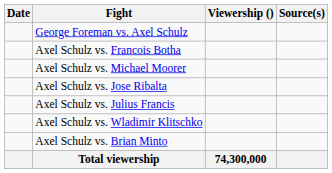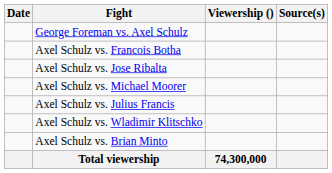 <table class="wikitable sortable">
 <tr>
 <th>Date</th>
 <th>Fight</th>
 <th>Viewership ()</th>
 <th>Source(s)</th>
 </tr>
 <tr>
 <td></td>
 <td><a href='#'>George Foreman vs. Axel Schulz</a></td>
 <td></td>
 <td></td>
 </tr>
 <tr>
 <td></td>
 <td>Axel Schulz vs. <a href='#'>Francois Botha</a></td>
 <td></td>
 <td></td>
 </tr>
 <tr>
 <td></td>
-<td>Axel Schulz vs. <a href='#'>Michael Moorer</a></td>
+<td>Axel Schulz vs. <a href='#'>Jose Ribalta</a></td>
 <td></td>
 <td></td>
 </tr>
 <tr>
 <td></td>
-<td>Axel Schulz vs. <a href='#'>Jose Ribalta</a></td>
+<td>Axel Schulz vs. <a href='#'>Michael Moorer</a></td>
 <td></td>
 <td></td>
 </tr>
 <tr>
 <td></td>
 <td>Axel Schulz vs. <a href='#'>Julius Francis</a></td>
 <td></td>
 <td></td>
 </tr>
 <tr>
 <td></td>
 <td>Axel Schulz vs. <a href='#'>Wladimir Klitschko</a></td>
 <td></td>
 <td></td>
 </tr>
 <tr>
 <td></td>
 <td>Axel Schulz vs. <a href='#'>Brian Minto</a></td>
 <td></td>
 <td></td>
 </tr>
 <tr>
 <th></th>
 <th>Total viewership</th>
 <th>74,300,000</th>
 <th></th>
 </tr>
 </table>
